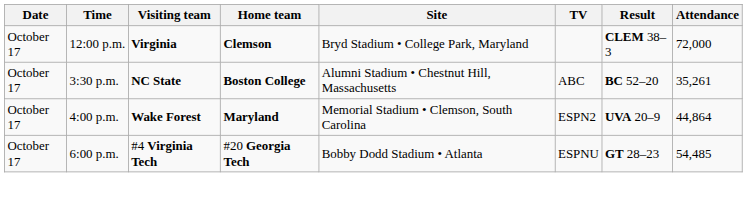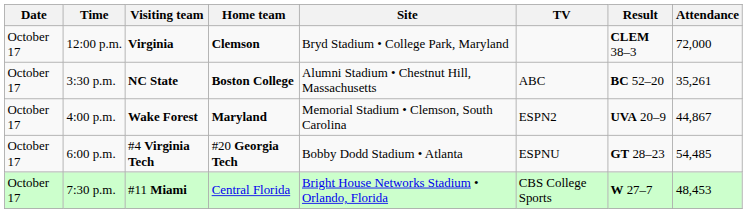 <table class="wikitable" style="font-size:95%;">
 <tr>
 <th>Date</th>
 <th>Time</th>
 <th>Visiting team</th>
 <th>Home team</th>
 <th>Site</th>
 <th>TV</th>
 <th>Result</th>
 <th>Attendance</th>
 </tr>
 <tr bgcolor=>
 <td>October 17</td>
 <td>12:00 p.m.</td>
 <td><strong>Virginia</strong></td>
 <td><strong>Clemson</strong></td>
 <td>Bryd Stadium • College Park, Maryland</td>
 <td></td>
 <td><strong>CLEM</strong> 38–3</td>
 <td>72,000</td>
 </tr>
 <tr bgcolor=>
 <td>October 17</td>
 <td>3:30 p.m.</td>
 <td><strong>NC State</strong></td>
 <td><strong>Boston College</strong></td>
 <td>Alumni Stadium • Chestnut Hill, Massachusetts</td>
 <td>ABC</td>
 <td><strong>BC</strong> 52–20</td>
 <td>35,261</td>
 </tr>
 <tr bgcolor=>
 <td>October 17</td>
 <td>4:00 p.m.</td>
 <td><strong>Wake Forest</strong></td>
 <td><strong>Maryland</strong></td>
 <td>Memorial Stadium • Clemson, South Carolina</td>
 <td>ESPN2</td>
 <td><strong>UVA</strong> 20–9</td>
-<td>44,864</td>
+<td>44,867</td>
 </tr>
 <tr bgcolor=>
 <td>October 17</td>
 <td>6:00 p.m.</td>
 <td>#4 <strong>Virginia Tech</strong></td>
 <td>#20 <strong>Georgia Tech</strong></td>
 <td>Bobby Dodd Stadium • Atlanta</td>
 <td>ESPNU</td>
 <td><strong>GT</strong> 28–23</td>
 <td>54,485</td>
 </tr>
+<tr bgcolor=ccffcc>
+<td>October 17</td>
+<td>7:30 p.m.</td>
+<td>#11 <strong>Miami</strong></td>
+<td><a href='#'>Central Florida</a></td>
+<td><a href='#'>Bright House Networks Stadium</a> • <a href='#'>Orlando, Florida</a></td>
+<td>CBS College Sports</td>
+<td><strong>W</strong> 27–7</td>
+<td>48,453</td>
+</tr>
 </table>
